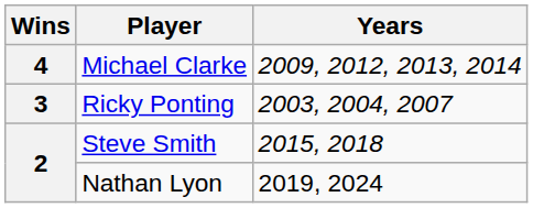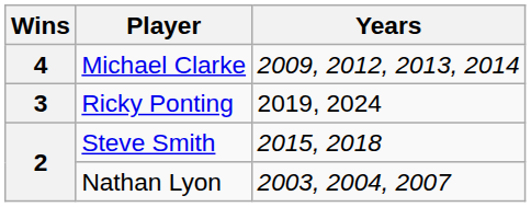 <table class="wikitable" style="font-size: 95%;">
 <tr>
 <th><strong>Wins</strong></th>
 <th><strong>Player</strong></th>
 <th><strong>Years</strong></th>
 </tr>
 <tr>
 <th>4</th>
 <td><a href='#'>Michael Clarke</a></td>
 <td><em>2009, 2012, 2013, 2014</em></td>
 </tr>
 <tr>
 <th>3</th>
 <td><a href='#'>Ricky Ponting</a></td>
-<td><em>2003, 2004, 2007</em></td>
+<td>2019, 2024</td>
 </tr>
 <tr>
 <th rowspan="2">2</th>
 <td><a href='#'>Steve Smith</a></td>
 <td><em>2015, 2018</em></td>
 </tr>
 <tr>
 <td>Nathan Lyon</td>
-<td>2019, 2024</td>
+<td><em>2003, 2004, 2007</em></td>
 </tr>
 </table>
